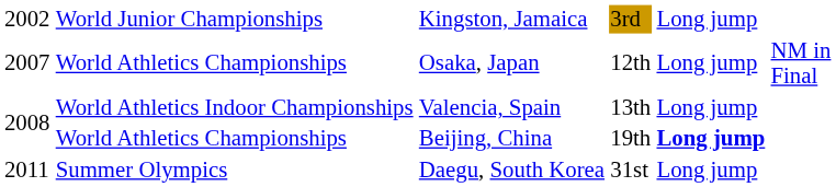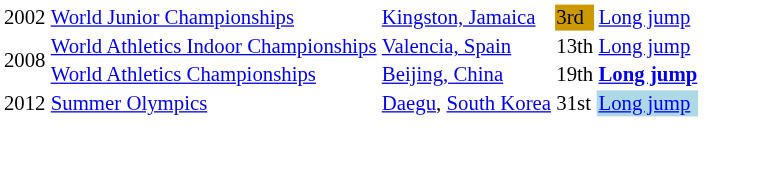 <table>
 <tr>
 <td>2002</td>
 <td><a href='#'>World Junior Championships</a></td>
 <td><a href='#'>Kingston, Jamaica</a></td>
 <td bgcolor=cc9900>3rd</td>
 <td><a href='#'>Long jump</a></td>
 <td><a href='#'></a></td>
-</tr>
-<tr>
-<td>2007</td>
-<td><a href='#'>World Athletics Championships</a></td>
-<td><a href='#'>Osaka</a>, <a href='#'>Japan</a></td>
-<td>12th</td>
-<td><a href='#'>Long jump</a></td>
-<td><a href='#'>NM in<br>Final</a></td>
 </tr>
 <tr>
 <td rowspan=2>2008</td>
 <td><a href='#'>World Athletics Indoor Championships</a></td>
 <td><a href='#'>Valencia, Spain</a></td>
 <td>13th</td>
 <td><a href='#'>Long jump</a></td>
 <td><a href='#'></a></td>
 </tr>
 <tr>
 <td><a href='#'>World Athletics Championships</a></td>
 <td><a href='#'>Beijing, China</a></td>
 <td>19th</td>
 <td><strong><a href='#'>Long jump</a></strong></td>
 <td><a href='#'></a></td>
 </tr>
 <tr>
-<td>2011</td>
+<td>2012</td>
 <td><a href='#'>Summer Olympics</a></td>
 <td><a href='#'>Daegu</a>, <a href='#'>South Korea</a></td>
 <td>31st</td>
-<td><a href='#'>Long jump</a></td>
+<td style="background: lightblue;"><a href='#'>Long jump</a></td>
 <td><a href='#'></a></td>
 </tr>
 </table>
